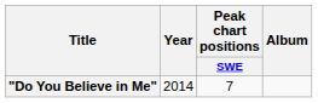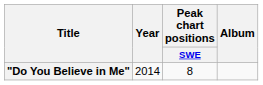 <table class="wikitable plainrowheaders" style="text-align:center;">
 <tr>
 <th scope="col" rowspan="2">Title</th>
 <th scope="col" rowspan="2">Year</th>
 <th scope="col" colspan="1">Peak chart positions</th>
 <th scope="col" rowspan="2">Album</th>
 </tr>
 <tr>
 <th scope="col" style="width:3em;font-size:85%;"><a href='#'>SWE</a></th>
 </tr>
 <tr>
 <th scope="row">"Do You Believe in Me"</th>
 <td>2014</td>
-<td>7</td>
+<td>8</td>
 </tr>
 </table>
